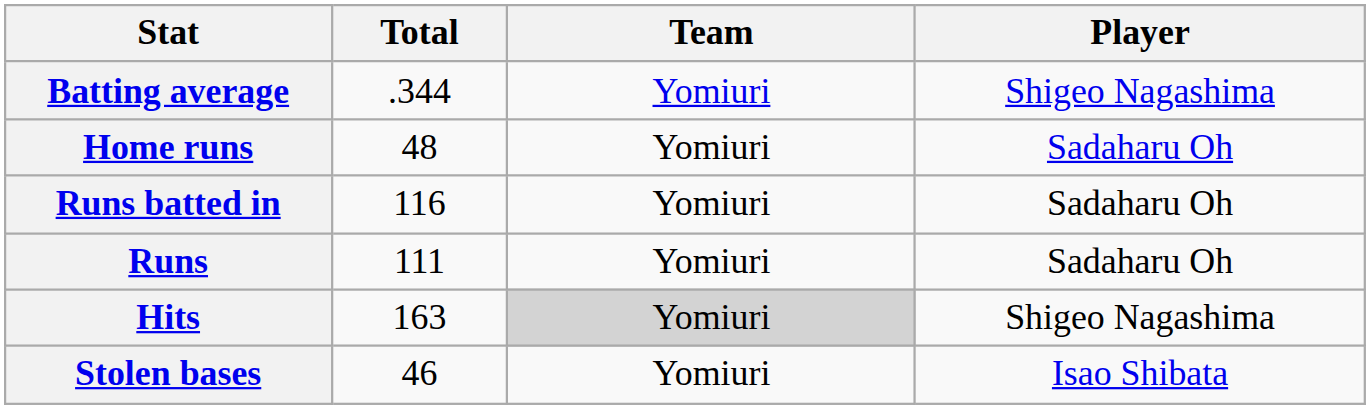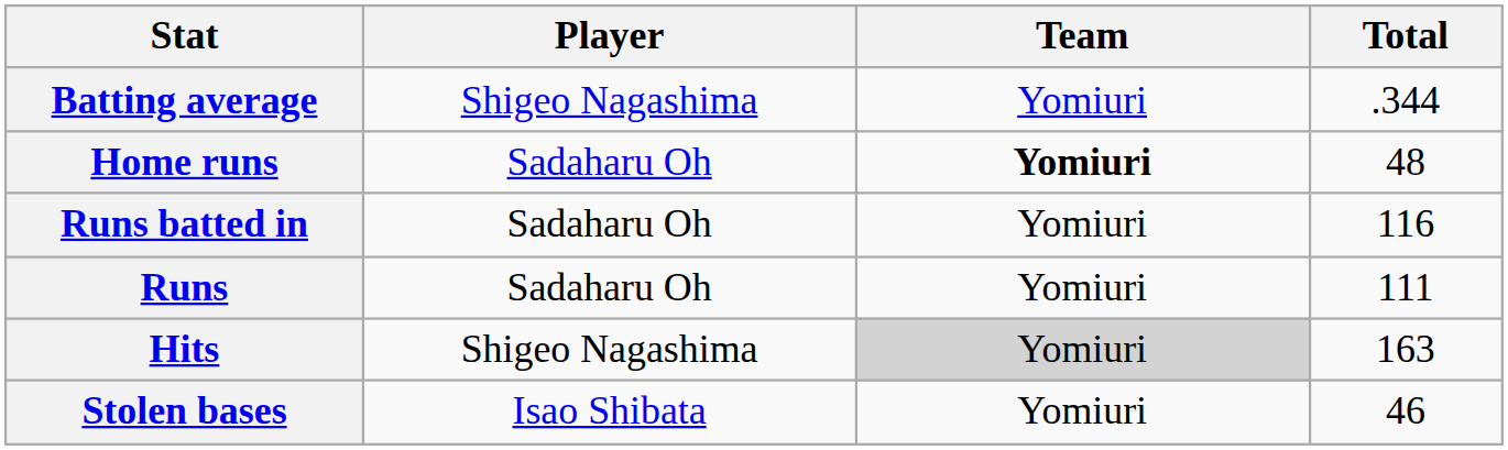 <table class="wikitable" style="text-align:center;">
 <tr>
 <th scope="col" style="width:7%;">Stat</th>
+<th scope="col" style="width:10%;">Player</th>
+<th scope="col" style="width:10%;">Team</th>
 <th scope="col" style="width:3%;">Total</th>
-<th scope="col" style="width:10%;">Team</th>
-<th scope="col" style="width:10%;">Player</th>
 </tr>
 <tr>
 <th scope="row" style="text-align:center;"><a href='#'>Batting average</a></th>
+<td><a href='#'>Shigeo Nagashima</a></td>
+<td><a href='#'>Yomiuri</a></td>
 <td>.344</td>
-<td><a href='#'>Yomiuri</a></td>
-<td><a href='#'>Shigeo Nagashima</a></td>
 </tr>
 <tr>
 <th scope="row" style="text-align:center;"><a href='#'>Home runs</a></th>
+<td><a href='#'>Sadaharu Oh</a></td>
+<td><strong>Yomiuri</strong></td>
 <td>48</td>
-<td>Yomiuri</td>
-<td><a href='#'>Sadaharu Oh</a></td>
 </tr>
 <tr>
 <th scope="row" style="text-align:center;"><a href='#'>Runs batted in</a></th>
+<td>Sadaharu Oh</td>
+<td>Yomiuri</td>
 <td>116</td>
-<td>Yomiuri</td>
-<td>Sadaharu Oh</td>
 </tr>
 <tr>
 <th scope="row" style="text-align:center;"><a href='#'>Runs</a></th>
+<td>Sadaharu Oh</td>
+<td>Yomiuri</td>
 <td>111</td>
-<td>Yomiuri</td>
-<td>Sadaharu Oh</td>
 </tr>
 <tr>
 <th scope="row" style="text-align:center;"><a href='#'>Hits</a></th>
+<td>Shigeo Nagashima</td>
+<td style="background: lightgrey;">Yomiuri</td>
 <td>163</td>
-<td style="background: lightgrey;">Yomiuri</td>
-<td>Shigeo Nagashima</td>
 </tr>
 <tr>
 <th scope="row" style="text-align:center;"><a href='#'>Stolen bases</a></th>
+<td><a href='#'>Isao Shibata</a></td>
+<td>Yomiuri</td>
 <td>46</td>
-<td>Yomiuri</td>
-<td><a href='#'>Isao Shibata</a></td>
 </tr>
 </table>
